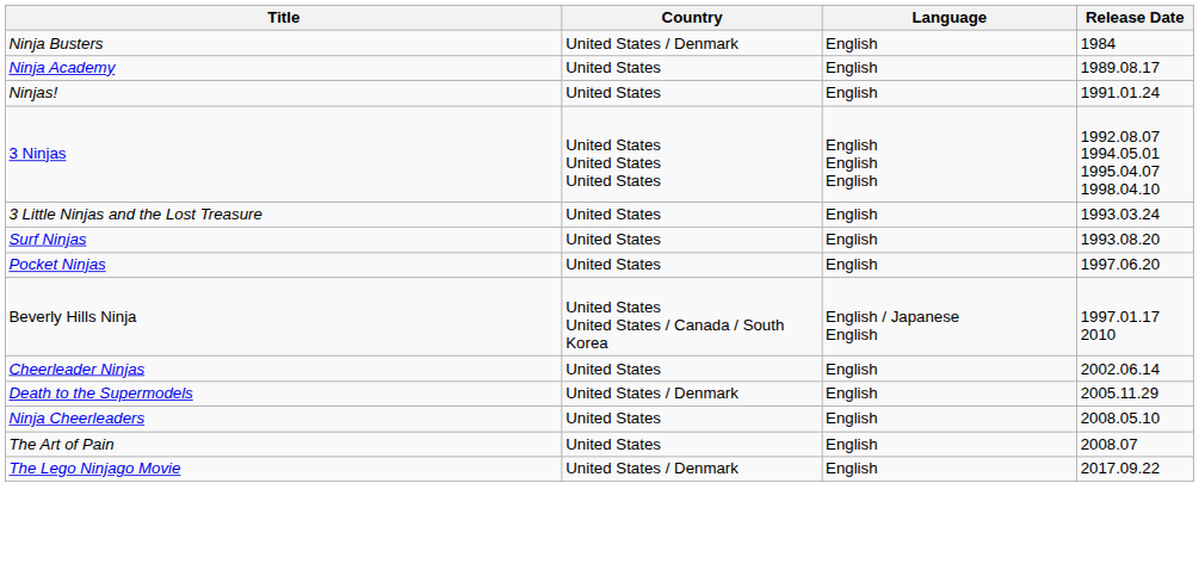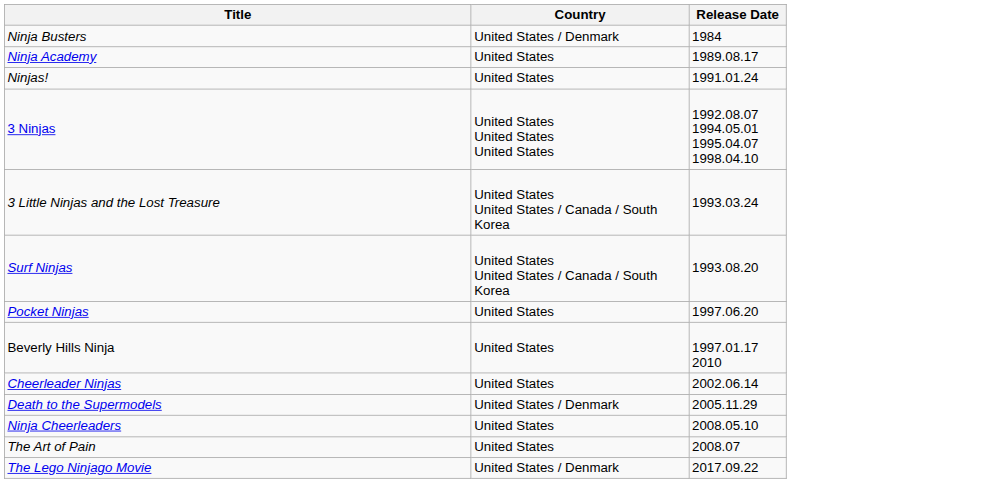 <table class="wikitable">
 <tr>
 <th width="555">Title</th>
 <th width="255">Country</th>
-<th width="250">Language</th>
 <th width="110">Release Date</th>
 </tr>
 <tr>
 <td><em>Ninja Busters</em></td>
 <td>United States / Denmark</td>
-<td>English</td>
 <td>1984</td>
 </tr>
 <tr>
 <td><em><a href='#'>Ninja Academy</a></em></td>
 <td>United States</td>
-<td>English</td>
 <td>1989.08.17</td>
 </tr>
 <tr>
 <td><em> Ninjas!</em></td>
 <td>United States</td>
-<td>English</td>
 <td>1991.01.24</td>
 </tr>
 <tr>
 <td><a href='#'>3 Ninjas</a><br></td>
 <td><br>United States<br>United States<br>United States</td>
-<td><br>English<br>English<br>English</td>
 <td><br>1992.08.07<br>1994.05.01<br>1995.04.07<br>1998.04.10</td>
 </tr>
 <tr>
 <td><em>3 Little Ninjas and the Lost Treasure</em></td>
-<td>United States</td>
-<td>English</td>
+<td><br>United States<br>United States / Canada / South Korea</td>
 <td>1993.03.24</td>
 </tr>
 <tr>
 <td><em><a href='#'>Surf Ninjas</a></em></td>
-<td>United States</td>
-<td>English</td>
+<td><br>United States<br>United States / Canada / South Korea</td>
 <td>1993.08.20</td>
 </tr>
 <tr>
 <td><em><a href='#'>Pocket Ninjas</a></em></td>
 <td>United States</td>
-<td>English</td>
 <td>1997.06.20</td>
 </tr>
 <tr>
 <td>Beverly Hills Ninja<br></td>
-<td><br>United States<br>United States / Canada / South Korea</td>
-<td><br>English / Japanese<br>English</td>
+<td>United States</td>
 <td><br>1997.01.17<br>2010</td>
 </tr>
 <tr>
 <td><em><a href='#'>Cheerleader Ninjas</a></em></td>
 <td>United States</td>
-<td>English</td>
 <td>2002.06.14</td>
 </tr>
 <tr>
 <td><em><a href='#'>Death to the Supermodels</a></em></td>
 <td>United States / Denmark</td>
-<td>English</td>
 <td>2005.11.29</td>
 </tr>
 <tr>
 <td><em><a href='#'>Ninja Cheerleaders</a></em></td>
 <td>United States</td>
-<td>English</td>
 <td>2008.05.10</td>
 </tr>
 <tr>
 <td><em>The Art of Pain</em></td>
 <td>United States</td>
-<td>English</td>
 <td>2008.07</td>
 </tr>
 <tr>
 <td><em><a href='#'>The Lego Ninjago Movie</a></em> </td>
 <td>United States / Denmark</td>
-<td>English</td>
 <td>2017.09.22</td>
 </tr>
 </table>
